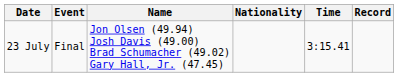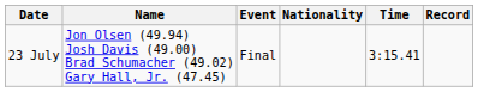 <table class=wikitable style=text-align:center>
 <tr>
 <th>Date</th>
+<th>Name</th>
 <th>Event</th>
-<th>Name</th>
 <th>Nationality</th>
 <th>Time</th>
 <th>Record</th>
 </tr>
 <tr>
 <td>23 July</td>
+<td align=left><a href='#'>Jon Olsen</a> (49.94)<br><a href='#'>Josh Davis</a> (49.00)<br><a href='#'>Brad Schumacher</a> (49.02)<br><a href='#'>Gary Hall, Jr.</a> (47.45)</td>
 <td>Final</td>
-<td align=left><a href='#'>Jon Olsen</a> (49.94)<br><a href='#'>Josh Davis</a> (49.00)<br><a href='#'>Brad Schumacher</a> (49.02)<br><a href='#'>Gary Hall, Jr.</a> (47.45)</td>
 <td align=left></td>
 <td>3:15.41</td>
 <td></td>
 </tr>
 </table>
